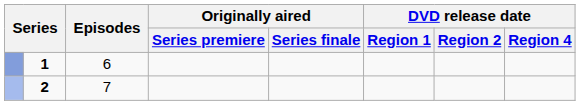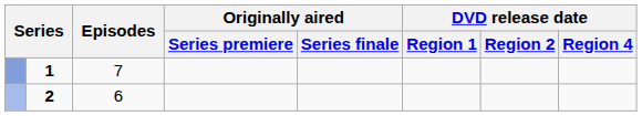 <table class="wikitable" style="text-align: center;">
 <tr>
 <th style="padding:0 8px" colspan="2" rowspan="2">Series</th>
 <th style="padding:0 8px" rowspan="2">Episodes</th>
 <th colspan="2">Originally aired</th>
 <th colspan="3"><a href='#'>DVD</a> release date</th>
 </tr>
 <tr>
 <th><a href='#'>Series premiere</a></th>
 <th><a href='#'>Series finale</a></th>
 <th><a href='#'>Region 1</a></th>
 <th><a href='#'>Region 2</a></th>
 <th><a href='#'>Region 4</a></th>
 </tr>
 <tr>
 <td style="background:#829DDB"></td>
 <td><strong>1</strong></td>
-<td>6</td>
+<td>7</td>
 <td></td>
 <td></td>
 <td></td>
 <td></td>
 <td></td>
 </tr>
 <tr>
 <td style="background:#A5BBED"></td>
 <td><strong>2</strong></td>
-<td>7</td>
+<td>6</td>
 <td></td>
 <td></td>
 <td></td>
 <td></td>
 <td></td>
 </tr>
 </table>
